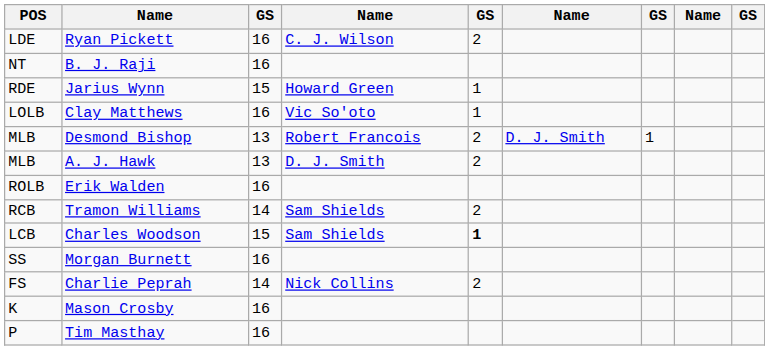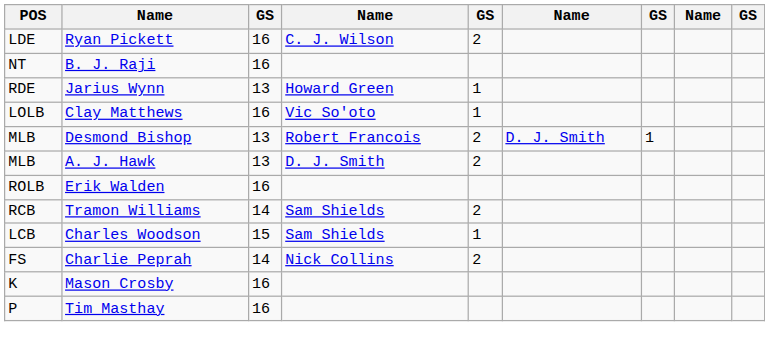 <table class="wikitable" style="width:100%; text-align:center; font-size:95%; text-align:left;">
 <tr>
 <th><strong>POS</strong></th>
 <th><strong>Name</strong></th>
 <th><strong>GS</strong></th>
 <th><strong>Name</strong></th>
 <th><strong>GS</strong></th>
 <th><strong>Name</strong></th>
 <th><strong>GS</strong></th>
 <th><strong>Name</strong></th>
 <th><strong>GS</strong></th>
 </tr>
 <tr>
 <td>LDE</td>
 <td><a href='#'>Ryan Pickett</a></td>
 <td>16</td>
 <td><a href='#'>C. J. Wilson</a></td>
 <td>2</td>
 <td></td>
 <td></td>
 <td></td>
 <td></td>
 </tr>
 <tr>
 <td>NT</td>
 <td><a href='#'>B. J. Raji</a></td>
 <td>16</td>
 <td></td>
 <td></td>
 <td></td>
 <td></td>
 <td></td>
 <td></td>
 </tr>
 <tr>
 <td>RDE</td>
 <td><a href='#'>Jarius Wynn</a></td>
-<td>15</td>
+<td>13</td>
 <td><a href='#'>Howard Green</a></td>
 <td>1</td>
 <td></td>
 <td></td>
 <td></td>
 <td></td>
 </tr>
 <tr>
 <td>LOLB</td>
 <td><a href='#'>Clay Matthews</a></td>
 <td>16</td>
 <td><a href='#'>Vic So'oto</a></td>
 <td>1</td>
 <td></td>
 <td></td>
 <td></td>
 <td></td>
 </tr>
 <tr>
 <td>MLB</td>
 <td><a href='#'>Desmond Bishop</a></td>
 <td>13</td>
 <td><a href='#'>Robert Francois</a></td>
 <td>2</td>
 <td><a href='#'>D. J. Smith</a></td>
 <td>1</td>
 <td></td>
 <td></td>
 </tr>
 <tr>
 <td>MLB</td>
 <td><a href='#'>A. J. Hawk</a></td>
 <td>13</td>
 <td><a href='#'>D. J. Smith</a></td>
 <td>2</td>
 <td></td>
 <td></td>
 <td></td>
 <td></td>
 </tr>
 <tr>
 <td>ROLB</td>
 <td><a href='#'>Erik Walden</a></td>
 <td>16</td>
 <td></td>
 <td></td>
 <td></td>
 <td></td>
 <td></td>
 <td></td>
 </tr>
 <tr>
 <td>RCB</td>
 <td><a href='#'>Tramon Williams</a></td>
 <td>14</td>
 <td><a href='#'>Sam Shields</a></td>
 <td>2</td>
 <td></td>
 <td></td>
 <td></td>
 <td></td>
 </tr>
 <tr>
 <td>LCB</td>
 <td><a href='#'>Charles Woodson</a></td>
 <td>15</td>
 <td><a href='#'>Sam Shields</a></td>
-<td><strong>1</strong></td>
-<td></td>
-<td></td>
-<td></td>
-<td></td>
-</tr>
-<tr>
-<td>SS</td>
-<td><a href='#'>Morgan Burnett</a></td>
-<td>16</td>
-<td></td>
-<td></td>
+<td>1</td>
 <td></td>
 <td></td>
 <td></td>
 <td></td>
 </tr>
 <tr>
 <td>FS</td>
 <td><a href='#'>Charlie Peprah</a></td>
 <td>14</td>
 <td><a href='#'>Nick Collins</a> </td>
 <td>2</td>
 <td></td>
 <td></td>
 <td></td>
 <td></td>
 </tr>
 <tr>
 <td>K</td>
 <td><a href='#'>Mason Crosby</a></td>
 <td>16</td>
 <td></td>
 <td></td>
 <td></td>
 <td></td>
 <td></td>
 <td></td>
 </tr>
 <tr>
 <td>P</td>
 <td><a href='#'>Tim Masthay</a></td>
 <td>16</td>
 <td></td>
 <td></td>
 <td></td>
 <td></td>
 <td></td>
 <td></td>
 </tr>
 </table>
